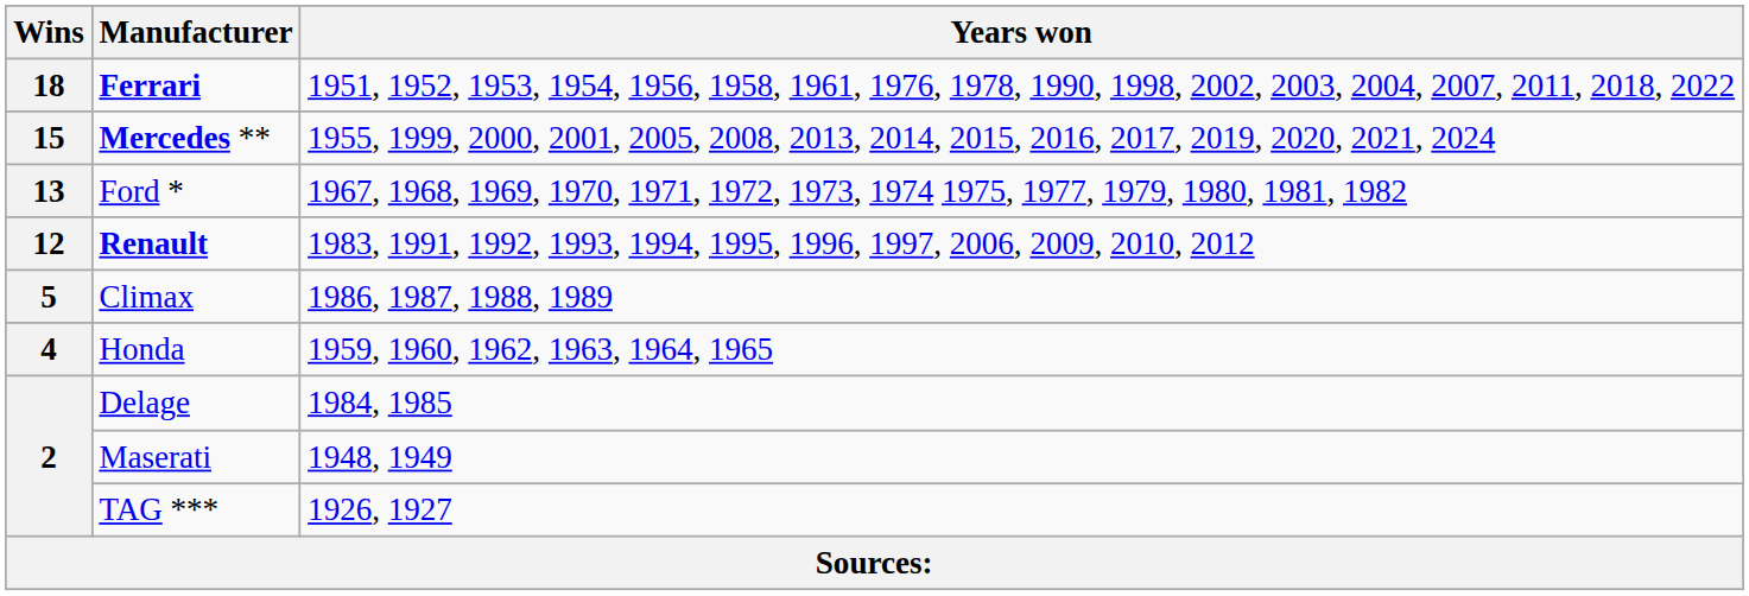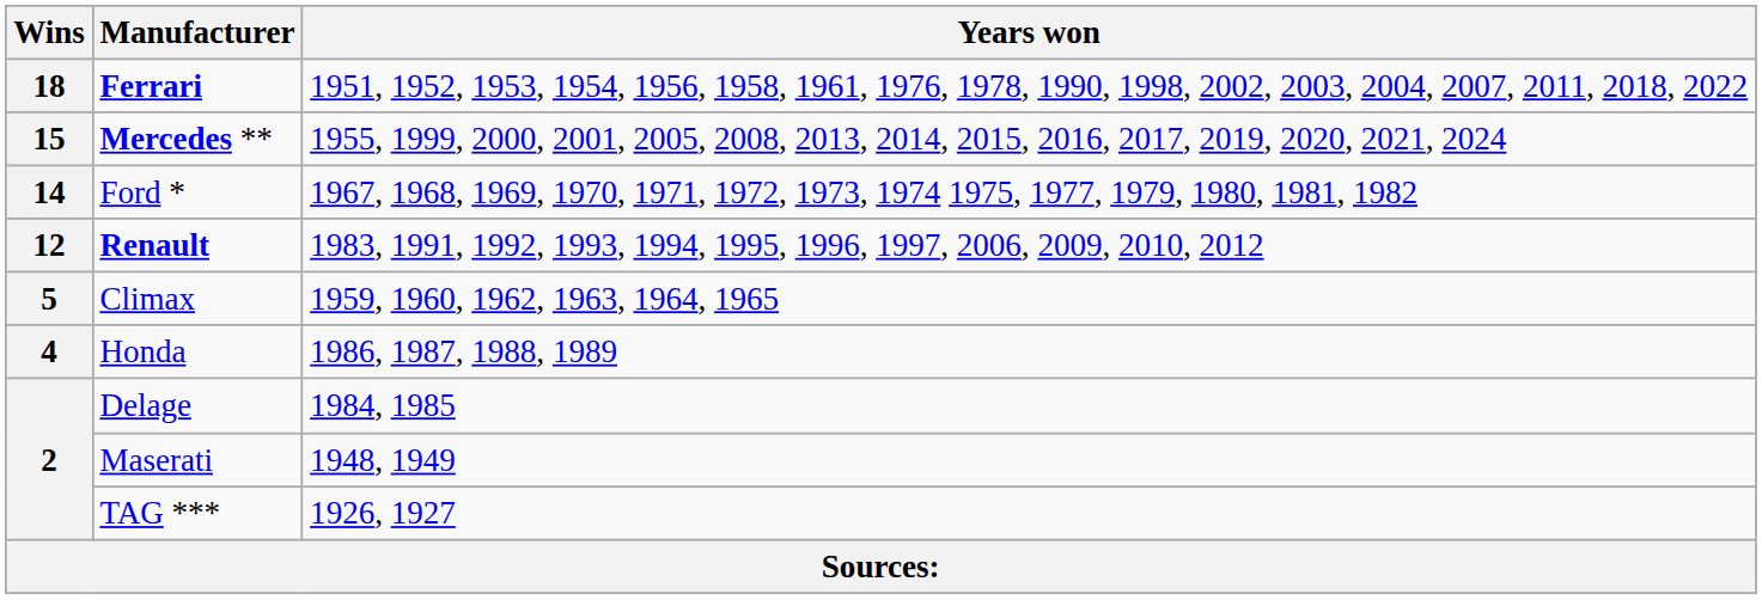 <table class="wikitable" style="font-size: 95%">
 <tr>
 <th>Wins</th>
 <th>Manufacturer</th>
 <th>Years won</th>
 </tr>
 <tr>
 <th>18</th>
 <td> <strong><a href='#'>Ferrari</a></strong></td>
 <td><a href='#'>1951</a>, <a href='#'>1952</a>, <a href='#'>1953</a>, <a href='#'>1954</a>, <a href='#'>1956</a>, <a href='#'>1958</a>, <a href='#'>1961</a>, <a href='#'>1976</a>, <a href='#'>1978</a>, <a href='#'>1990</a>, <a href='#'>1998</a>, <a href='#'>2002</a>, <a href='#'>2003</a>, <a href='#'>2004</a>, <a href='#'>2007</a>, <a href='#'>2011</a>, <a href='#'>2018</a>, <a href='#'>2022</a></td>
 </tr>
 <tr>
 <th>15</th>
 <td> <strong><a href='#'>Mercedes</a></strong> **</td>
 <td><a href='#'>1955</a>, <a href='#'>1999</a>, <a href='#'>2000</a>, <a href='#'>2001</a>, <a href='#'>2005</a>, <a href='#'>2008</a>, <a href='#'>2013</a>, <a href='#'>2014</a>, <a href='#'>2015</a>, <a href='#'>2016</a>, <a href='#'>2017</a>, <a href='#'>2019</a>, <a href='#'>2020</a>, <a href='#'>2021</a>, <a href='#'>2024</a></td>
 </tr>
 <tr>
-<th>13</th>
+<th>14</th>
 <td> <a href='#'>Ford</a> *</td>
 <td><a href='#'>1967</a>, <a href='#'>1968</a>, <a href='#'>1969</a>, <a href='#'>1970</a>, <a href='#'>1971</a>, <a href='#'>1972</a>, <a href='#'>1973</a>, <a href='#'>1974</a> <a href='#'>1975</a>, <a href='#'>1977</a>, <a href='#'>1979</a>, <a href='#'>1980</a>, <a href='#'>1981</a>, <a href='#'>1982</a></td>
 </tr>
 <tr>
 <th>12</th>
 <td> <strong><a href='#'>Renault</a></strong></td>
 <td><a href='#'>1983</a>, <a href='#'>1991</a>, <a href='#'>1992</a>, <a href='#'>1993</a>, <a href='#'>1994</a>, <a href='#'>1995</a>, <a href='#'>1996</a>, <a href='#'>1997</a>, <a href='#'>2006</a>, <a href='#'>2009</a>, <a href='#'>2010</a>, <a href='#'>2012</a></td>
 </tr>
 <tr>
 <th>5</th>
 <td> <a href='#'>Climax</a></td>
-<td><a href='#'>1986</a>, <a href='#'>1987</a>, <a href='#'>1988</a>, <a href='#'>1989</a></td>
+<td><a href='#'>1959</a>, <a href='#'>1960</a>, <a href='#'>1962</a>, <a href='#'>1963</a>, <a href='#'>1964</a>, <a href='#'>1965</a></td>
 </tr>
 <tr>
 <th>4</th>
 <td> <a href='#'>Honda</a></td>
-<td><a href='#'>1959</a>, <a href='#'>1960</a>, <a href='#'>1962</a>, <a href='#'>1963</a>, <a href='#'>1964</a>, <a href='#'>1965</a></td>
+<td><a href='#'>1986</a>, <a href='#'>1987</a>, <a href='#'>1988</a>, <a href='#'>1989</a></td>
 </tr>
 <tr>
 <th rowspan="3">2</th>
 <td> <a href='#'>Delage</a></td>
 <td><a href='#'>1984</a>, <a href='#'>1985</a></td>
 </tr>
 <tr>
 <td> <a href='#'>Maserati</a></td>
 <td><span><a href='#'>1948</a>, <a href='#'>1949</a></span></td>
 </tr>
 <tr>
 <td> <a href='#'>TAG</a> ***</td>
 <td><span><a href='#'>1926</a>, <a href='#'>1927</a></span></td>
 </tr>
 <tr>
 <th colspan=3>Sources:</th>
 </tr>
 </table>
